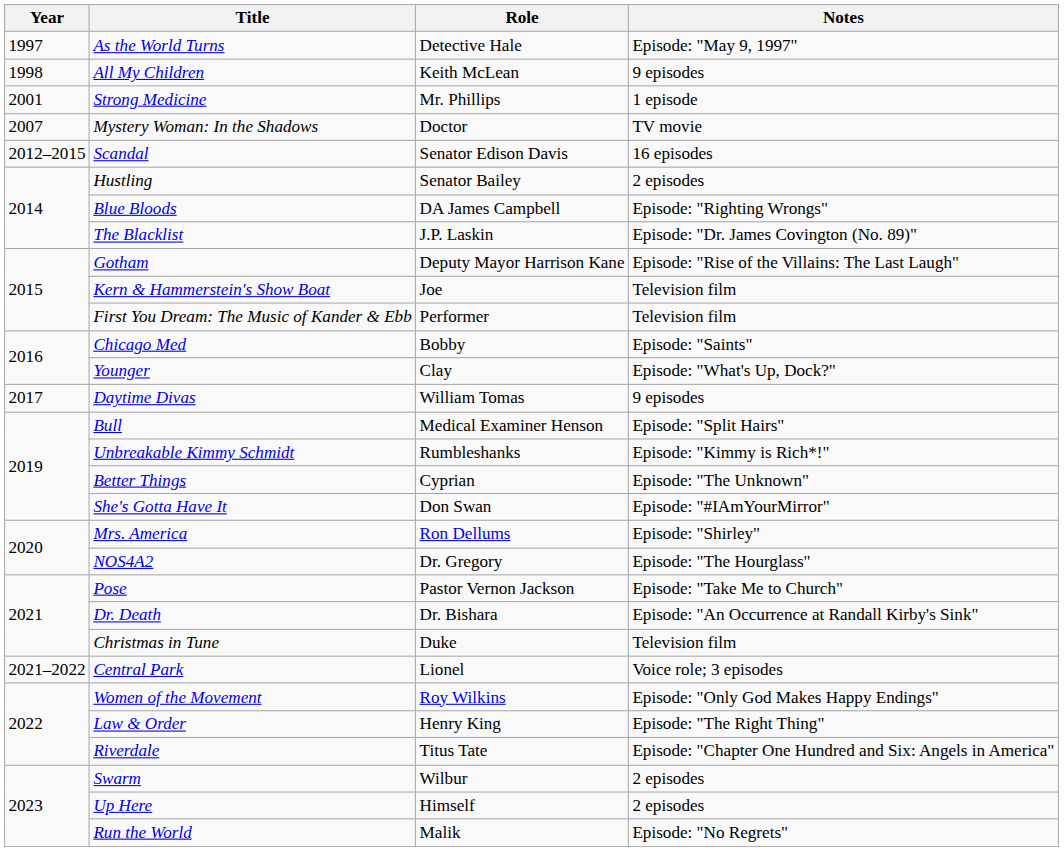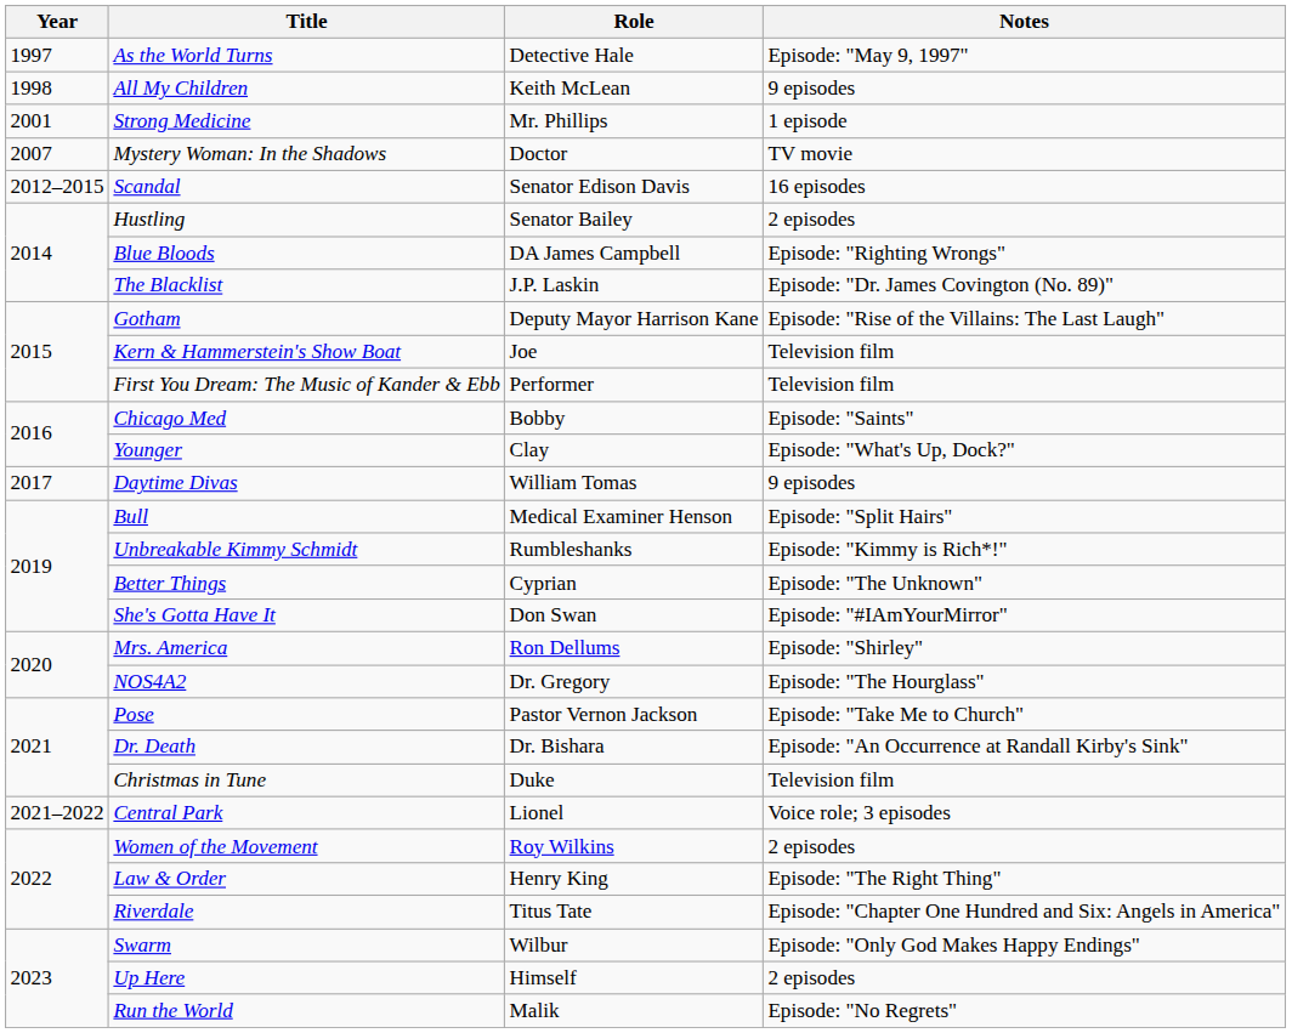 <table class="wikitable sortable">
 <tr>
 <th scope="col">Year</th>
 <th scope="col">Title</th>
 <th scope="col">Role</th>
 <th class="unsortable" scope="col">Notes</th>
 </tr>
 <tr>
 <td>1997</td>
 <td><em><a href='#'>As the World Turns</a></em></td>
 <td>Detective Hale</td>
 <td>Episode: "May 9, 1997"</td>
 </tr>
 <tr>
 <td>1998</td>
 <td><em><a href='#'>All My Children</a></em></td>
 <td>Keith McLean</td>
 <td>9 episodes</td>
 </tr>
 <tr>
 <td>2001</td>
 <td><em><a href='#'>Strong Medicine</a></em></td>
 <td>Mr. Phillips</td>
 <td>1 episode</td>
 </tr>
 <tr>
 <td>2007</td>
 <td><em>Mystery Woman: In the Shadows</em></td>
 <td>Doctor</td>
 <td>TV movie</td>
 </tr>
 <tr>
 <td>2012–2015</td>
 <td><a href='#'><em>Scandal</em></a></td>
 <td>Senator Edison Davis</td>
 <td>16 episodes</td>
 </tr>
 <tr>
 <td rowspan="3">2014</td>
 <td><em>Hustling</em></td>
 <td>Senator Bailey</td>
 <td>2 episodes</td>
 </tr>
 <tr>
 <td><a href='#'><em>Blue Bloods</em></a></td>
 <td>DA James Campbell</td>
 <td>Episode: "Righting Wrongs"</td>
 </tr>
 <tr>
 <td><em><a href='#'>The Blacklist</a></em></td>
 <td>J.P. Laskin</td>
 <td>Episode: "Dr. James Covington (No. 89)"</td>
 </tr>
 <tr>
 <td rowspan="3">2015</td>
 <td><a href='#'><em>Gotham</em></a></td>
 <td>Deputy Mayor Harrison Kane</td>
 <td>Episode: "Rise of the Villains: The Last Laugh"</td>
 </tr>
 <tr>
 <td><a href='#'><em>Kern & Hammerstein's Show Boat</em></a></td>
 <td>Joe</td>
 <td>Television film</td>
 </tr>
 <tr>
 <td><em>First You Dream: The Music of Kander & Ebb</em></td>
 <td>Performer</td>
 <td>Television film</td>
 </tr>
 <tr>
 <td rowspan="2">2016</td>
 <td><em><a href='#'>Chicago Med</a></em></td>
 <td>Bobby</td>
 <td>Episode: "Saints"</td>
 </tr>
 <tr>
 <td><em><a href='#'>Younger</a></em></td>
 <td>Clay</td>
 <td>Episode: "What's Up, Dock?"</td>
 </tr>
 <tr>
 <td>2017</td>
 <td><em><a href='#'>Daytime Divas</a></em></td>
 <td>William Tomas</td>
 <td>9 episodes</td>
 </tr>
 <tr>
 <td rowspan="4">2019</td>
 <td><em><a href='#'>Bull</a></em></td>
 <td>Medical Examiner Henson</td>
 <td>Episode: "Split Hairs"</td>
 </tr>
 <tr>
 <td><em><a href='#'>Unbreakable Kimmy Schmidt</a></em></td>
 <td>Rumbleshanks</td>
 <td>Episode: "Kimmy is Rich*!"</td>
 </tr>
 <tr>
 <td><em><a href='#'>Better Things</a></em></td>
 <td>Cyprian</td>
 <td>Episode: "The Unknown"</td>
 </tr>
 <tr>
 <td><em><a href='#'>She's Gotta Have It</a></em></td>
 <td>Don Swan</td>
 <td>Episode: "#IAmYourMirror"</td>
 </tr>
 <tr>
 <td rowspan="2">2020</td>
 <td><em><a href='#'>Mrs. America</a></em></td>
 <td><a href='#'>Ron Dellums</a></td>
 <td>Episode: "Shirley"</td>
 </tr>
 <tr>
 <td><em><a href='#'>NOS4A2</a></em></td>
 <td>Dr. Gregory</td>
 <td>Episode: "The Hourglass"</td>
 </tr>
 <tr>
 <td rowspan="3">2021</td>
 <td><a href='#'><em>Pose</em></a></td>
 <td>Pastor Vernon Jackson</td>
 <td>Episode: "Take Me to Church"</td>
 </tr>
 <tr>
 <td><em><a href='#'>Dr. Death</a></em></td>
 <td>Dr. Bishara</td>
 <td>Episode: "An Occurrence at Randall Kirby's Sink"</td>
 </tr>
 <tr>
 <td><em>Christmas in Tune</em></td>
 <td>Duke</td>
 <td>Television film</td>
 </tr>
 <tr>
 <td>2021–2022</td>
 <td><em><a href='#'>Central Park</a></em></td>
 <td>Lionel</td>
 <td>Voice role; 3 episodes</td>
 </tr>
 <tr>
 <td rowspan="3">2022</td>
 <td><em><a href='#'>Women of the Movement</a></em></td>
 <td><a href='#'>Roy Wilkins</a></td>
-<td>Episode: "Only God Makes Happy Endings"</td>
+<td>2 episodes</td>
 </tr>
 <tr>
 <td><em><a href='#'>Law & Order</a></em></td>
 <td>Henry King</td>
 <td>Episode: "The Right Thing"</td>
 </tr>
 <tr>
 <td><em><a href='#'>Riverdale</a></em></td>
 <td>Titus Tate</td>
 <td>Episode: "Chapter One Hundred and Six: Angels in America"</td>
 </tr>
 <tr>
 <td rowspan="3">2023</td>
 <td><em><a href='#'>Swarm</a></em></td>
 <td>Wilbur</td>
-<td>2 episodes</td>
+<td>Episode: "Only God Makes Happy Endings"</td>
 </tr>
 <tr>
 <td><em><a href='#'>Up Here</a></em></td>
 <td>Himself</td>
 <td>2 episodes</td>
 </tr>
 <tr>
 <td><em><a href='#'>Run the World</a></em></td>
 <td>Malik</td>
 <td>Episode: "No Regrets"</td>
 </tr>
 </table>
